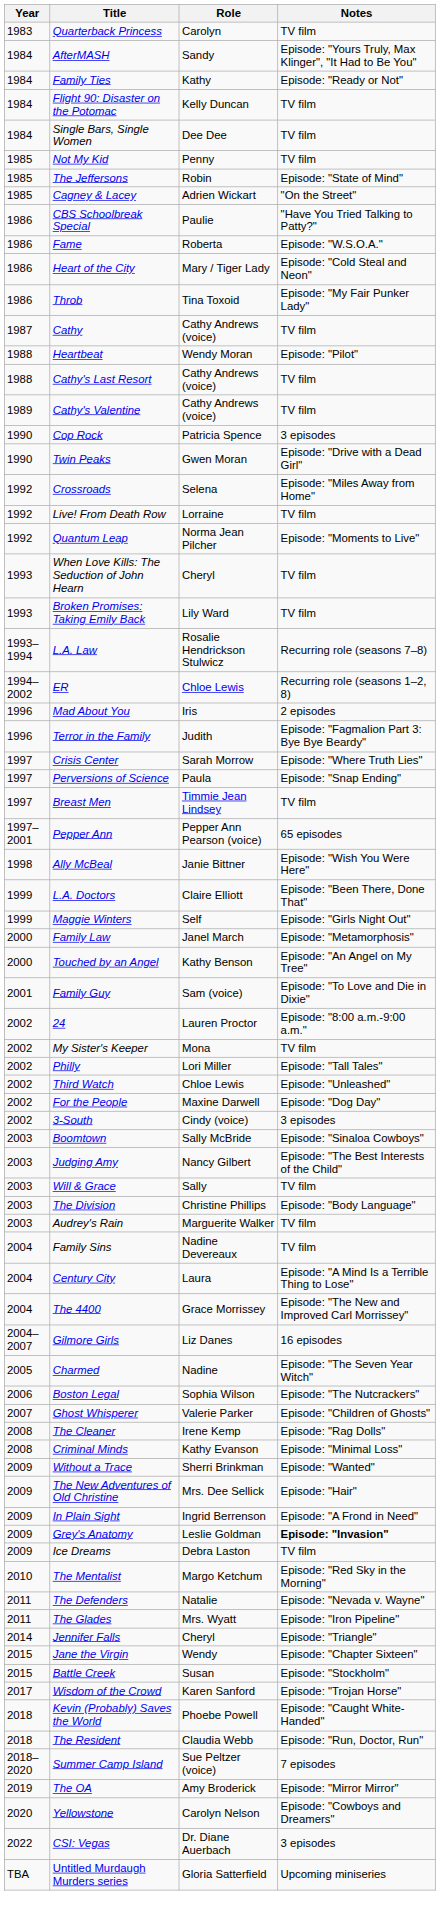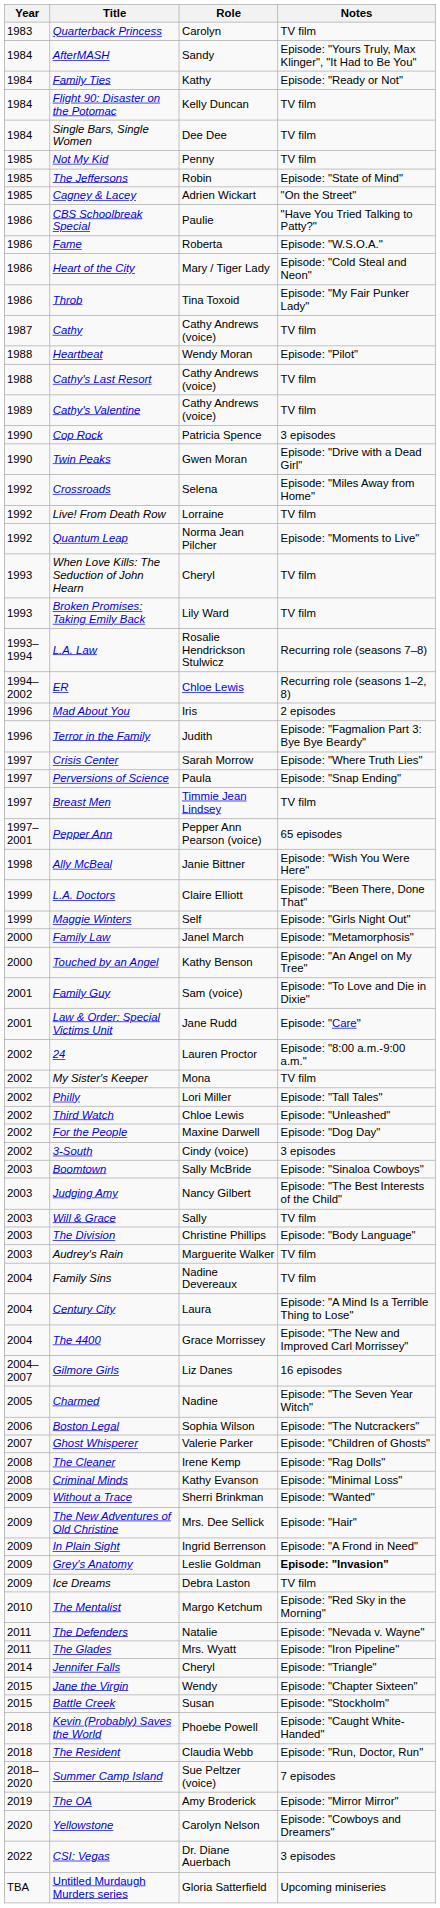 <table class="wikitable sortable">
 <tr>
 <th>Year</th>
 <th>Title</th>
 <th>Role</th>
 <th>Notes</th>
 </tr>
 <tr>
 <td>1983</td>
 <td><em><a href='#'>Quarterback Princess</a></em></td>
 <td>Carolyn</td>
 <td>TV film</td>
 </tr>
 <tr>
 <td>1984</td>
 <td><em><a href='#'>AfterMASH</a></em></td>
 <td>Sandy</td>
 <td>Episode: "Yours Truly, Max Klinger", "It Had to Be You"</td>
 </tr>
 <tr>
 <td>1984</td>
 <td><em><a href='#'>Family Ties</a></em></td>
 <td>Kathy</td>
 <td>Episode: "Ready or Not"</td>
 </tr>
 <tr>
 <td>1984</td>
 <td><em><a href='#'>Flight 90: Disaster on the Potomac</a></em></td>
 <td>Kelly Duncan</td>
 <td>TV film</td>
 </tr>
 <tr>
 <td>1984</td>
 <td><em>Single Bars, Single Women</em></td>
 <td>Dee Dee</td>
 <td>TV film</td>
 </tr>
 <tr>
 <td>1985</td>
 <td><em><a href='#'>Not My Kid</a></em></td>
 <td>Penny</td>
 <td>TV film</td>
 </tr>
 <tr>
 <td>1985</td>
 <td><em><a href='#'>The Jeffersons</a></em></td>
 <td>Robin</td>
 <td>Episode: "State of Mind"</td>
 </tr>
 <tr>
 <td>1985</td>
 <td><em><a href='#'>Cagney & Lacey</a></em></td>
 <td>Adrien Wickart</td>
 <td>"On the Street"</td>
 </tr>
 <tr>
 <td>1986</td>
 <td><em><a href='#'>CBS Schoolbreak Special</a></em></td>
 <td>Paulie</td>
 <td>"Have You Tried Talking to Patty?"</td>
 </tr>
 <tr>
 <td>1986</td>
 <td><em><a href='#'>Fame</a></em></td>
 <td>Roberta</td>
 <td>Episode: "W.S.O.A."</td>
 </tr>
 <tr>
 <td>1986</td>
 <td><em><a href='#'>Heart of the City</a></em></td>
 <td>Mary / Tiger Lady</td>
 <td>Episode: "Cold Steal and Neon"</td>
 </tr>
 <tr>
 <td>1986</td>
 <td><em><a href='#'>Throb</a></em></td>
 <td>Tina Toxoid</td>
 <td>Episode: "My Fair Punker Lady"</td>
 </tr>
 <tr>
 <td>1987</td>
 <td><em><a href='#'>Cathy</a></em></td>
 <td>Cathy Andrews (voice)</td>
 <td>TV film</td>
 </tr>
 <tr>
 <td>1988</td>
 <td><em><a href='#'>Heartbeat</a></em></td>
 <td>Wendy Moran</td>
 <td>Episode: "Pilot"</td>
 </tr>
 <tr>
 <td>1988</td>
 <td><em><a href='#'>Cathy's Last Resort</a></em></td>
 <td>Cathy Andrews (voice)</td>
 <td>TV film</td>
 </tr>
 <tr>
 <td>1989</td>
 <td><em><a href='#'>Cathy's Valentine</a></em></td>
 <td>Cathy Andrews (voice)</td>
 <td>TV film</td>
 </tr>
 <tr>
 <td>1990</td>
 <td><em><a href='#'>Cop Rock</a></em></td>
 <td>Patricia Spence</td>
 <td>3 episodes</td>
 </tr>
 <tr>
 <td>1990</td>
 <td><em><a href='#'>Twin Peaks</a></em></td>
 <td>Gwen Moran</td>
 <td>Episode: "Drive with a Dead Girl"</td>
 </tr>
 <tr>
 <td>1992</td>
 <td><em><a href='#'>Crossroads</a></em></td>
 <td>Selena</td>
 <td>Episode: "Miles Away from Home"</td>
 </tr>
 <tr>
 <td>1992</td>
 <td><em>Live! From Death Row</em></td>
 <td>Lorraine</td>
 <td>TV film</td>
 </tr>
 <tr>
 <td>1992</td>
 <td><em><a href='#'>Quantum Leap</a></em></td>
 <td>Norma Jean Pilcher</td>
 <td>Episode: "Moments to Live"</td>
 </tr>
 <tr>
 <td>1993</td>
 <td><em>When Love Kills: The Seduction of John Hearn</em></td>
 <td>Cheryl</td>
 <td>TV film</td>
 </tr>
 <tr>
 <td>1993</td>
 <td><em><a href='#'>Broken Promises: Taking Emily Back</a></em></td>
 <td>Lily Ward</td>
 <td>TV film</td>
 </tr>
 <tr>
 <td>1993–1994</td>
 <td><em><a href='#'>L.A. Law</a></em></td>
 <td>Rosalie Hendrickson Stulwicz</td>
 <td>Recurring role (seasons 7–8)</td>
 </tr>
 <tr>
 <td>1994–2002</td>
 <td><em><a href='#'>ER</a></em></td>
 <td><a href='#'>Chloe Lewis</a></td>
 <td>Recurring role (seasons 1–2, 8)</td>
 </tr>
 <tr>
 <td>1996</td>
 <td><em><a href='#'>Mad About You</a></em></td>
 <td>Iris</td>
 <td>2 episodes</td>
 </tr>
 <tr>
 <td>1996</td>
 <td><em><a href='#'>Terror in the Family</a></em></td>
 <td>Judith</td>
 <td>Episode: "Fagmalion Part 3: Bye Bye Beardy"</td>
 </tr>
 <tr>
 <td>1997</td>
 <td><em><a href='#'>Crisis Center</a></em></td>
 <td>Sarah Morrow</td>
 <td>Episode: "Where Truth Lies"</td>
 </tr>
 <tr>
 <td>1997</td>
 <td><em><a href='#'>Perversions of Science</a></em></td>
 <td>Paula</td>
 <td>Episode: "Snap Ending"</td>
 </tr>
 <tr>
 <td>1997</td>
 <td><em><a href='#'>Breast Men</a></em></td>
 <td><a href='#'>Timmie Jean Lindsey</a></td>
 <td>TV film</td>
 </tr>
 <tr>
 <td>1997–2001</td>
 <td><em><a href='#'>Pepper Ann</a></em></td>
 <td>Pepper Ann Pearson (voice)</td>
 <td>65 episodes</td>
 </tr>
 <tr>
 <td>1998</td>
 <td><em><a href='#'>Ally McBeal</a></em></td>
 <td>Janie Bittner</td>
 <td>Episode: "Wish You Were Here"</td>
 </tr>
 <tr>
 <td>1999</td>
 <td><em><a href='#'>L.A. Doctors</a></em></td>
 <td>Claire Elliott</td>
 <td>Episode: "Been There, Done That"</td>
 </tr>
 <tr>
 <td>1999</td>
 <td><em><a href='#'>Maggie Winters</a></em></td>
 <td>Self</td>
 <td>Episode: "Girls Night Out"</td>
 </tr>
 <tr>
 <td>2000</td>
 <td><em><a href='#'>Family Law</a></em></td>
 <td>Janel March</td>
 <td>Episode: "Metamorphosis"</td>
 </tr>
 <tr>
 <td>2000</td>
 <td><em><a href='#'>Touched by an Angel</a></em></td>
 <td>Kathy Benson</td>
 <td>Episode: "An Angel on My Tree"</td>
 </tr>
 <tr>
 <td>2001</td>
 <td><em><a href='#'>Family Guy</a></em></td>
 <td>Sam (voice)</td>
 <td>Episode: "To Love and Die in Dixie"</td>
 </tr>
 <tr>
+<td>2001</td>
+<td><em><a href='#'>Law & Order: Special Victims Unit</a></em></td>
+<td>Jane Rudd</td>
+<td>Episode: "<a href='#'>Care</a>"</td>
+</tr>
+<tr>
 <td>2002</td>
 <td><em><a href='#'>24</a></em></td>
 <td>Lauren Proctor</td>
 <td>Episode: "8:00 a.m.-9:00 a.m."</td>
 </tr>
 <tr>
 <td>2002</td>
 <td><em>My Sister's Keeper</em></td>
 <td>Mona</td>
 <td>TV film</td>
 </tr>
 <tr>
 <td>2002</td>
 <td><em><a href='#'>Philly</a></em></td>
 <td>Lori Miller</td>
 <td>Episode: "Tall Tales"</td>
 </tr>
 <tr>
 <td>2002</td>
 <td><em><a href='#'>Third Watch</a></em></td>
 <td>Chloe Lewis</td>
 <td>Episode: "Unleashed"</td>
 </tr>
 <tr>
 <td>2002</td>
 <td><em><a href='#'>For the People</a></em></td>
 <td>Maxine Darwell</td>
 <td>Episode: "Dog Day"</td>
 </tr>
 <tr>
 <td>2002</td>
 <td><em><a href='#'>3-South</a></em></td>
 <td>Cindy (voice)</td>
 <td>3 episodes</td>
 </tr>
 <tr>
 <td>2003</td>
 <td><em><a href='#'>Boomtown</a></em></td>
 <td>Sally McBride</td>
 <td>Episode: "Sinaloa Cowboys"</td>
 </tr>
 <tr>
 <td>2003</td>
 <td><em><a href='#'>Judging Amy</a></em></td>
 <td>Nancy Gilbert</td>
 <td>Episode: "The Best Interests of the Child"</td>
 </tr>
 <tr>
 <td>2003</td>
 <td><em><a href='#'>Will & Grace</a></em></td>
 <td>Sally</td>
 <td>TV film</td>
 </tr>
 <tr>
 <td>2003</td>
 <td><em><a href='#'>The Division</a></em></td>
 <td>Christine Phillips</td>
 <td>Episode: "Body Language"</td>
 </tr>
 <tr>
 <td>2003</td>
 <td><em>Audrey's Rain</em></td>
 <td>Marguerite Walker</td>
 <td>TV film</td>
 </tr>
 <tr>
 <td>2004</td>
 <td><em>Family Sins</em></td>
 <td>Nadine Devereaux</td>
 <td>TV film</td>
 </tr>
 <tr>
 <td>2004</td>
 <td><em><a href='#'>Century City</a></em></td>
 <td>Laura</td>
 <td>Episode: "A Mind Is a Terrible Thing to Lose"</td>
 </tr>
 <tr>
 <td>2004</td>
 <td><em><a href='#'>The 4400</a></em></td>
 <td>Grace Morrissey</td>
 <td>Episode: "The New and Improved Carl Morrissey"</td>
 </tr>
 <tr>
 <td>2004–2007</td>
 <td><em><a href='#'>Gilmore Girls</a></em></td>
 <td>Liz Danes</td>
 <td>16 episodes</td>
 </tr>
 <tr>
 <td>2005</td>
 <td><em><a href='#'>Charmed</a></em></td>
 <td>Nadine</td>
 <td>Episode: "The Seven Year Witch"</td>
 </tr>
 <tr>
 <td>2006</td>
 <td><em><a href='#'>Boston Legal</a></em></td>
 <td>Sophia Wilson</td>
 <td>Episode: "The Nutcrackers"</td>
 </tr>
 <tr>
 <td>2007</td>
 <td><em><a href='#'>Ghost Whisperer</a></em></td>
 <td>Valerie Parker</td>
 <td>Episode: "Children of Ghosts"</td>
 </tr>
 <tr>
 <td>2008</td>
 <td><em><a href='#'>The Cleaner</a></em></td>
 <td>Irene Kemp</td>
 <td>Episode: "Rag Dolls"</td>
 </tr>
 <tr>
 <td>2008</td>
 <td><em><a href='#'>Criminal Minds</a></em></td>
 <td>Kathy Evanson</td>
 <td>Episode: "Minimal Loss"</td>
 </tr>
 <tr>
 <td>2009</td>
 <td><em><a href='#'>Without a Trace</a></em></td>
 <td>Sherri Brinkman</td>
 <td>Episode: "Wanted"</td>
 </tr>
 <tr>
 <td>2009</td>
 <td><em><a href='#'>The New Adventures of Old Christine</a></em></td>
 <td>Mrs. Dee Sellick</td>
 <td>Episode: "Hair"</td>
 </tr>
 <tr>
 <td>2009</td>
 <td><em><a href='#'>In Plain Sight</a></em></td>
 <td>Ingrid Berrenson</td>
 <td>Episode: "A Frond in Need"</td>
 </tr>
 <tr>
 <td>2009</td>
 <td><em><a href='#'>Grey's Anatomy</a></em></td>
 <td>Leslie Goldman</td>
 <td><strong>Episode: "Invasion"</strong></td>
 </tr>
 <tr>
 <td>2009</td>
 <td><em>Ice Dreams</em></td>
 <td>Debra Laston</td>
 <td>TV film</td>
 </tr>
 <tr>
 <td>2010</td>
 <td><em><a href='#'>The Mentalist</a></em></td>
 <td>Margo Ketchum</td>
 <td>Episode: "Red Sky in the Morning"</td>
 </tr>
 <tr>
 <td>2011</td>
 <td><em><a href='#'>The Defenders</a></em></td>
 <td>Natalie</td>
 <td>Episode: "Nevada v. Wayne"</td>
 </tr>
 <tr>
 <td>2011</td>
 <td><em><a href='#'>The Glades</a></em></td>
 <td>Mrs. Wyatt</td>
 <td>Episode: "Iron Pipeline"</td>
 </tr>
 <tr>
 <td>2014</td>
 <td><em><a href='#'>Jennifer Falls</a></em></td>
 <td>Cheryl</td>
 <td>Episode: "Triangle"</td>
 </tr>
 <tr>
 <td>2015</td>
 <td><em><a href='#'>Jane the Virgin</a></em></td>
 <td>Wendy</td>
 <td>Episode: "Chapter Sixteen"</td>
 </tr>
 <tr>
 <td>2015</td>
 <td><em><a href='#'>Battle Creek</a></em></td>
 <td>Susan</td>
 <td>Episode: "Stockholm"</td>
 </tr>
 <tr>
-<td>2017</td>
-<td><em><a href='#'>Wisdom of the Crowd</a></em></td>
-<td>Karen Sanford</td>
-<td>Episode: "Trojan Horse"</td>
-</tr>
-<tr>
 <td>2018</td>
 <td><em><a href='#'>Kevin (Probably) Saves the World</a></em></td>
 <td>Phoebe Powell</td>
 <td>Episode: "Caught White-Handed"</td>
 </tr>
 <tr>
 <td>2018</td>
 <td><em><a href='#'>The Resident</a></em></td>
 <td>Claudia Webb</td>
 <td>Episode: "Run, Doctor, Run"</td>
 </tr>
 <tr>
 <td>2018–2020</td>
 <td><em><a href='#'>Summer Camp Island</a></em></td>
 <td>Sue Peltzer (voice)</td>
 <td>7 episodes</td>
 </tr>
 <tr>
 <td>2019</td>
 <td><em><a href='#'>The OA</a></em></td>
 <td>Amy Broderick</td>
 <td>Episode: "Mirror Mirror"</td>
 </tr>
 <tr>
 <td>2020</td>
 <td><a href='#'><em>Yellowstone</em></a></td>
 <td>Carolyn Nelson</td>
 <td>Episode: "Cowboys and Dreamers"</td>
 </tr>
 <tr>
 <td>2022</td>
 <td><em><a href='#'>CSI: Vegas</a></em></td>
 <td>Dr. Diane Auerbach</td>
 <td>3 episodes</td>
 </tr>
 <tr>
 <td>TBA</td>
 <td><a href='#'>Untitled Murdaugh Murders series</a></td>
 <td>Gloria Satterfield</td>
 <td>Upcoming miniseries</td>
 </tr>
 </table>
